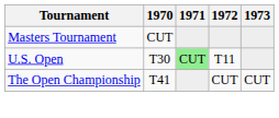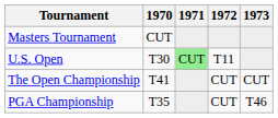 <table class="wikitable" style="font-size:95%;text-align:center;">
 <tr>
 <th>Tournament</th>
 <th>1970</th>
 <th>1971</th>
 <th>1972</th>
 <th>1973</th>
 </tr>
 <tr>
 <td align=left><a href='#'>Masters Tournament</a></td>
 <td>CUT</td>
 <td style="background:#eeeeee;"></td>
 <td style="background:#eeeeee;"></td>
 <td style="background:#eeeeee;"></td>
 </tr>
 <tr>
 <td align=left><a href='#'>U.S. Open</a></td>
 <td>T30</td>
 <td style="background: lightgreen;">CUT</td>
 <td>T11</td>
 <td style="background:#eeeeee;"></td>
 </tr>
 <tr>
 <td align=left><a href='#'>The Open Championship</a></td>
 <td>T41</td>
 <td style="background:#eeeeee;"></td>
 <td>CUT</td>
 <td>CUT</td>
 </tr>
+<tr>
+<td align=left><a href='#'>PGA Championship</a></td>
+<td>T35</td>
+<td style="background:#eeeeee;"></td>
+<td>CUT</td>
+<td>T46</td>
+</tr>
 </table>
